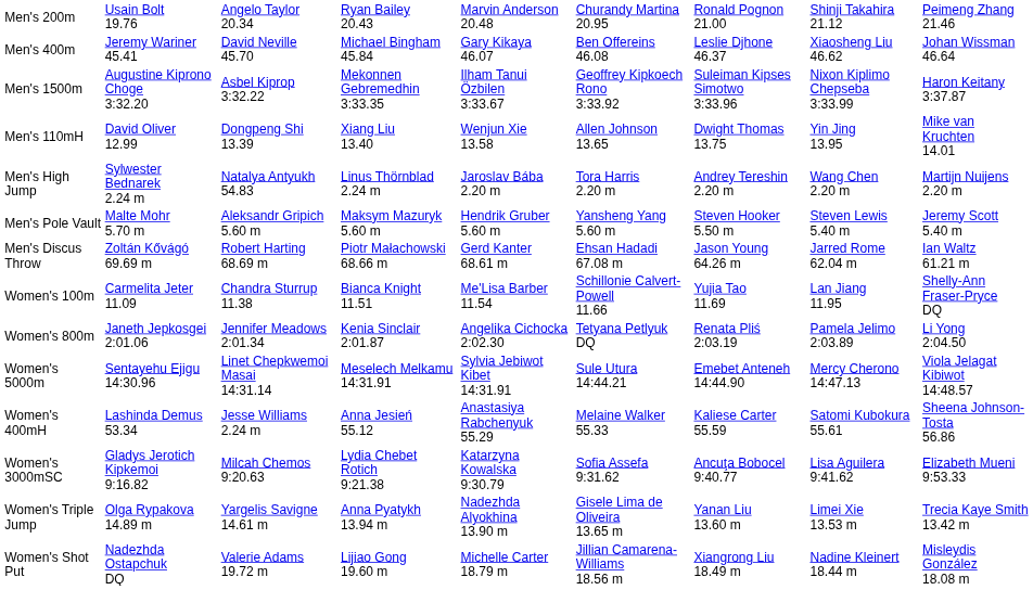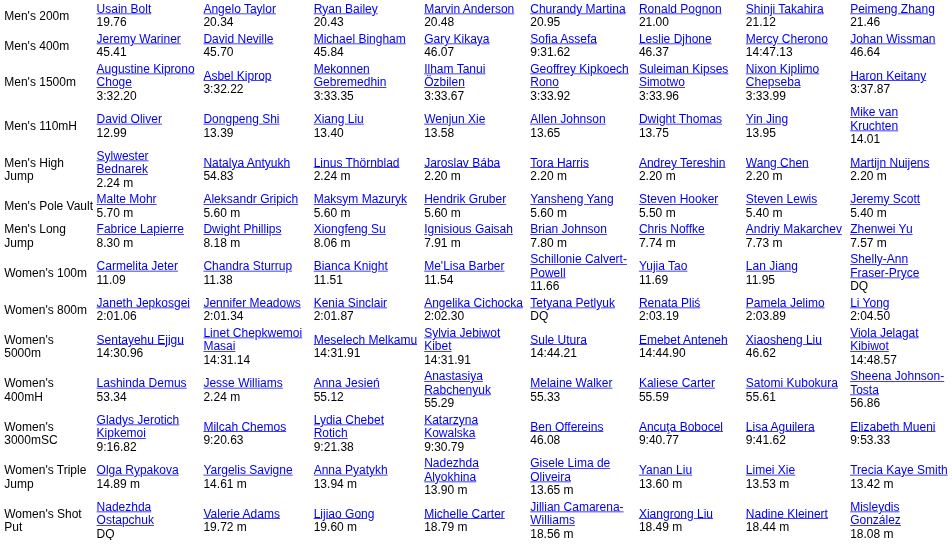 <table>
 <tr>
 <td>Men's 200m<br></td>
 <td><a href='#'>Usain Bolt</a><br>  19.76</td>
 <td><a href='#'>Angelo Taylor</a><br>  20.34</td>
 <td><a href='#'>Ryan Bailey</a><br>  20.43</td>
 <td><a href='#'>Marvin Anderson</a><br>  20.48</td>
 <td><a href='#'>Churandy Martina</a><br>  20.95</td>
 <td><a href='#'>Ronald Pognon</a><br>  21.00</td>
 <td><a href='#'>Shinji Takahira</a><br>  21.12</td>
 <td><a href='#'>Peimeng Zhang</a><br>  21.46</td>
 </tr>
 <tr>
 <td>Men's 400m</td>
 <td><a href='#'>Jeremy Wariner</a><br>  45.41</td>
 <td><a href='#'>David Neville</a><br>  45.70</td>
 <td><a href='#'>Michael Bingham</a><br>  45.84</td>
 <td><a href='#'>Gary Kikaya</a><br>  46.07</td>
-<td><a href='#'>Ben Offereins</a><br>  46.08</td>
+<td><a href='#'>Sofia Assefa</a><br>  9:31.62</td>
 <td><a href='#'>Leslie Djhone</a><br>  46.37</td>
-<td><a href='#'>Xiaosheng Liu</a><br>  46.62</td>
+<td><a href='#'>Mercy Cherono</a><br>  14:47.13</td>
 <td><a href='#'>Johan Wissman</a><br>  46.64</td>
 </tr>
 <tr>
 <td>Men's 1500m</td>
 <td><a href='#'>Augustine Kiprono Choge</a><br>  3:32.20</td>
 <td><a href='#'>Asbel Kiprop</a><br>  3:32.22</td>
 <td><a href='#'>Mekonnen Gebremedhin</a><br>  3:33.35</td>
 <td><a href='#'>Ilham Tanui Özbilen</a><br>  3:33.67</td>
 <td><a href='#'>Geoffrey Kipkoech Rono</a><br>  3:33.92</td>
 <td><a href='#'>Suleiman Kipses Simotwo</a><br>  3:33.96</td>
 <td><a href='#'>Nixon Kiplimo Chepseba</a><br>  3:33.99</td>
 <td><a href='#'>Haron Keitany</a><br>  3:37.87</td>
 </tr>
 <tr>
 <td>Men's 110mH<br></td>
 <td><a href='#'>David Oliver</a><br>  12.99</td>
 <td><a href='#'>Dongpeng Shi</a><br>  13.39</td>
 <td><a href='#'>Xiang Liu</a><br>  13.40</td>
 <td><a href='#'>Wenjun Xie</a><br>  13.58</td>
 <td><a href='#'>Allen Johnson</a><br>  13.65</td>
 <td><a href='#'>Dwight Thomas</a><br>  13.75</td>
 <td><a href='#'>Yin Jing</a><br>  13.95</td>
 <td><a href='#'>Mike van Kruchten</a><br>  14.01</td>
 </tr>
 <tr>
 <td>Men's High Jump</td>
 <td><a href='#'>Sylwester Bednarek</a><br>  2.24 m</td>
 <td><a href='#'>Natalya Antyukh</a><br>  54.83</td>
 <td><a href='#'>Linus Thörnblad</a><br>  2.24 m</td>
 <td><a href='#'>Jaroslav Bába</a><br>  2.20 m</td>
 <td><a href='#'>Tora Harris</a><br>  2.20 m</td>
 <td><a href='#'>Andrey Tereshin</a><br>  2.20 m</td>
 <td><a href='#'>Wang Chen</a><br>  2.20 m</td>
 <td><a href='#'>Martijn Nuijens</a><br>  2.20 m</td>
 </tr>
 <tr>
 <td>Men's Pole Vault</td>
 <td><a href='#'>Malte Mohr</a><br>  5.70 m</td>
 <td><a href='#'>Aleksandr Gripich</a><br>  5.60 m</td>
 <td><a href='#'>Maksym Mazuryk</a><br>  5.60 m</td>
 <td><a href='#'>Hendrik Gruber</a><br>  5.60 m</td>
 <td><a href='#'>Yansheng Yang</a><br>  5.60 m</td>
 <td><a href='#'>Steven Hooker</a><br>  5.50 m</td>
 <td><a href='#'>Steven Lewis</a><br>  5.40 m</td>
 <td><a href='#'>Jeremy Scott</a><br>  5.40 m</td>
 </tr>
 <tr>
-<td>Men's Discus Throw</td>
-<td><a href='#'>Zoltán Kővágó</a><br>  69.69 m</td>
-<td><a href='#'>Robert Harting</a><br>  68.69 m</td>
-<td><a href='#'>Piotr Małachowski</a><br>  68.66 m</td>
-<td><a href='#'>Gerd Kanter</a><br>  68.61 m</td>
-<td><a href='#'>Ehsan Hadadi</a><br>  67.08 m</td>
-<td><a href='#'>Jason Young</a><br>  64.26 m</td>
-<td><a href='#'>Jarred Rome</a><br>  62.04 m</td>
-<td><a href='#'>Ian Waltz</a><br>  61.21 m</td>
+<td>Men's Long Jump</td>
+<td><a href='#'>Fabrice Lapierre</a><br>  8.30 m</td>
+<td><a href='#'>Dwight Phillips</a><br>  8.18 m</td>
+<td><a href='#'>Xiongfeng Su</a><br>  8.06 m</td>
+<td><a href='#'>Ignisious Gaisah</a><br>  7.91 m</td>
+<td><a href='#'>Brian Johnson</a><br>  7.80 m</td>
+<td><a href='#'>Chris Noffke</a><br>  7.74 m</td>
+<td><a href='#'>Andriy Makarchev</a><br>  7.73 m</td>
+<td><a href='#'>Zhenwei Yu</a><br>  7.57 m</td>
 </tr>
 <tr>
 <td>Women's 100m<br></td>
 <td><a href='#'>Carmelita Jeter</a><br>  11.09</td>
 <td><a href='#'>Chandra Sturrup</a><br>  11.38</td>
 <td><a href='#'>Bianca Knight</a><br>  11.51</td>
 <td><a href='#'>Me'Lisa Barber</a><br>  11.54</td>
 <td><a href='#'>Schillonie Calvert-Powell</a><br>  11.66</td>
 <td><a href='#'>Yujia Tao</a><br>  11.69</td>
 <td><a href='#'>Lan Jiang</a><br>  11.95</td>
 <td><a href='#'>Shelly-Ann Fraser-Pryce</a><br>  DQ</td>
 </tr>
 <tr>
 <td>Women's 800m</td>
 <td><a href='#'>Janeth Jepkosgei</a><br>  2:01.06</td>
 <td><a href='#'>Jennifer Meadows</a><br>  2:01.34</td>
 <td><a href='#'>Kenia Sinclair</a><br>  2:01.87</td>
 <td><a href='#'>Angelika Cichocka</a><br>  2:02.30</td>
 <td><a href='#'>Tetyana Petlyuk</a><br>  DQ</td>
 <td><a href='#'>Renata Pliś</a><br>  2:03.19</td>
 <td><a href='#'>Pamela Jelimo</a><br>  2:03.89</td>
 <td><a href='#'>Li Yong</a><br>  2:04.50</td>
 </tr>
 <tr>
 <td>Women's 5000m</td>
 <td><a href='#'>Sentayehu Ejigu</a><br>  14:30.96</td>
 <td><a href='#'>Linet Chepkwemoi Masai</a><br>  14:31.14</td>
 <td><a href='#'>Meselech Melkamu</a><br>  14:31.91</td>
 <td><a href='#'>Sylvia Jebiwot Kibet</a><br>  14:31.91</td>
 <td><a href='#'>Sule Utura</a><br>  14:44.21</td>
 <td><a href='#'>Emebet Anteneh</a><br>  14:44.90</td>
-<td><a href='#'>Mercy Cherono</a><br>  14:47.13</td>
+<td><a href='#'>Xiaosheng Liu</a><br>  46.62</td>
 <td><a href='#'>Viola Jelagat Kibiwot</a><br>  14:48.57</td>
 </tr>
 <tr>
 <td>Women's 400mH</td>
 <td><a href='#'>Lashinda Demus</a><br>  53.34</td>
 <td><a href='#'>Jesse Williams</a><br>  2.24 m</td>
 <td><a href='#'>Anna Jesień</a><br>  55.12</td>
 <td><a href='#'>Anastasiya Rabchenyuk</a><br>  55.29</td>
 <td><a href='#'>Melaine Walker</a><br>  55.33</td>
 <td><a href='#'>Kaliese Carter</a><br>  55.59</td>
 <td><a href='#'>Satomi Kubokura</a><br>  55.61</td>
 <td><a href='#'>Sheena Johnson-Tosta</a><br>  56.86</td>
 </tr>
 <tr>
 <td>Women's 3000mSC</td>
 <td><a href='#'>Gladys Jerotich Kipkemoi</a><br>  9:16.82</td>
 <td><a href='#'>Milcah Chemos</a><br>  9:20.63</td>
 <td><a href='#'>Lydia Chebet Rotich</a><br>  9:21.38</td>
 <td><a href='#'>Katarzyna Kowalska</a><br>  9:30.79</td>
-<td><a href='#'>Sofia Assefa</a><br>  9:31.62</td>
+<td><a href='#'>Ben Offereins</a><br>  46.08</td>
 <td><a href='#'>Ancuţa Bobocel</a><br>  9:40.77</td>
 <td><a href='#'>Lisa Aguilera</a><br>  9:41.62</td>
 <td><a href='#'>Elizabeth Mueni</a><br>  9:53.33</td>
 </tr>
 <tr>
 <td>Women's Triple Jump</td>
 <td><a href='#'>Olga Rypakova</a><br>  14.89 m</td>
 <td><a href='#'>Yargelis Savigne</a><br>  14.61 m</td>
 <td><a href='#'>Anna Pyatykh</a><br>  13.94 m</td>
 <td><a href='#'>Nadezhda Alyokhina</a><br>  13.90 m</td>
 <td><a href='#'>Gisele Lima de Oliveira</a><br>  13.65 m</td>
 <td><a href='#'>Yanan Liu</a><br>  13.60 m</td>
 <td><a href='#'>Limei Xie</a><br>  13.53 m</td>
 <td><a href='#'>Trecia Kaye Smith</a><br>  13.42 m</td>
 </tr>
 <tr>
 <td>Women's Shot Put</td>
 <td><a href='#'>Nadezhda Ostapchuk</a><br>  DQ</td>
 <td><a href='#'>Valerie Adams</a><br>  19.72 m</td>
 <td><a href='#'>Lijiao Gong</a><br>  19.60 m</td>
 <td><a href='#'>Michelle Carter</a><br>  18.79 m</td>
 <td><a href='#'>Jillian Camarena-Williams</a><br>  18.56 m</td>
 <td><a href='#'>Xiangrong Liu</a><br>  18.49 m</td>
 <td><a href='#'>Nadine Kleinert</a><br>  18.44 m</td>
 <td><a href='#'>Misleydis González</a><br>  18.08 m</td>
 </tr>
 </table>
